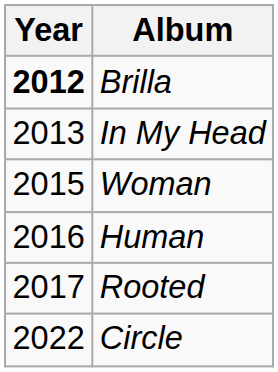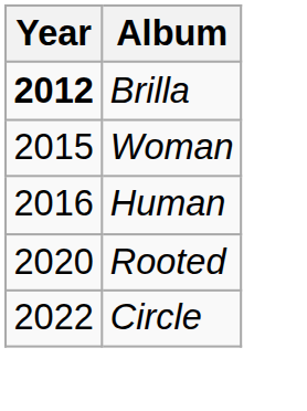 <table class="wikitable">
 <tr>
 <th>Year</th>
 <th>Album</th>
 </tr>
 <tr>
 <td><strong>2012</strong></td>
 <td><em>Brilla</em></td>
 </tr>
 <tr>
-<td>2013</td>
-<td><em>In My Head</em></td>
-</tr>
-<tr>
 <td>2015</td>
 <td><em>Woman</em></td>
 </tr>
 <tr>
 <td>2016</td>
 <td><em>Human</em></td>
 </tr>
 <tr>
-<td>2017</td>
+<td>2020</td>
 <td><em>Rooted</em></td>
 </tr>
 <tr>
 <td>2022</td>
 <td><em>Circle</em></td>
 </tr>
 </table>
